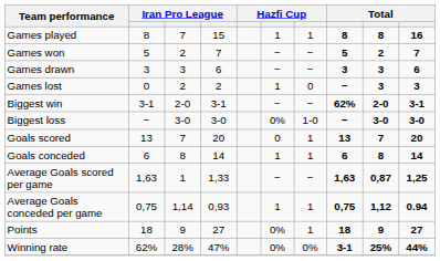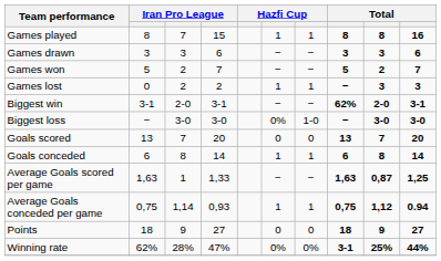 <table class="wikitable" style="font-size: 95%; text-align: center;">
 <tr>
 <th rowspan=2 width="258">Team performance</th>
 <th colspan=3><strong><a href='#'>Iran Pro League</a></strong></th>
 <th colspan=3><strong><a href='#'>Hazfi Cup</a></strong></th>
 <th colspan=3>Total</th>
 </tr>
 <tr>
 <th width="60"></th>
 <th width="60"></th>
 <th width="60"></th>
 <th width="60"></th>
 <th width="60"></th>
 <th width="60"></th>
 <th width="60"></th>
 <th width="60"></th>
 <th width="60"></th>
 </tr>
 <tr>
 <td align=left>Games played</td>
 <td>8</td>
 <td>7</td>
 <td>15</td>
 <td></td>
 <td>1</td>
 <td>1</td>
 <td><strong>8</strong></td>
 <td><strong>8</strong></td>
 <td><strong>16</strong></td>
 </tr>
 <tr>
+<td align=left>Games drawn</td>
+<td>3</td>
+<td>3</td>
+<td>6</td>
+<td></td>
+<td>−</td>
+<td>−</td>
+<td><strong>3</strong></td>
+<td><strong>3</strong></td>
+<td><strong>6</strong></td>
+</tr>
+<tr>
 <td align=left>Games won</td>
 <td>5</td>
 <td>2</td>
 <td>7</td>
 <td></td>
 <td>−</td>
 <td>−</td>
 <td><strong>5</strong></td>
 <td><strong>2</strong></td>
 <td><strong>7</strong></td>
 </tr>
 <tr>
-<td align=left>Games drawn</td>
-<td>3</td>
-<td>3</td>
-<td>6</td>
-<td></td>
-<td>−</td>
-<td>−</td>
-<td><strong>3</strong></td>
-<td><strong>3</strong></td>
-<td><strong>6</strong></td>
-</tr>
-<tr>
 <td align=left>Games lost</td>
 <td>0</td>
 <td>2</td>
 <td>2</td>
 <td></td>
 <td>1</td>
-<td>0</td>
+<td>1</td>
 <td><strong>−</strong></td>
 <td><strong>3</strong></td>
 <td><strong>3</strong></td>
 </tr>
 <tr>
 <td align=left>Biggest win</td>
 <td>3-1</td>
 <td>2-0</td>
 <td>3-1</td>
 <td></td>
 <td>−</td>
 <td>−</td>
 <td><strong>62%</strong></td>
 <td><strong>2-0</strong></td>
 <td><strong>3-1</strong></td>
 </tr>
 <tr>
 <td align=left>Biggest loss</td>
 <td>−</td>
 <td>3-0</td>
 <td>3-0</td>
 <td></td>
 <td>0%</td>
 <td>1-0</td>
 <td><strong>−</strong></td>
 <td><strong>3-0</strong></td>
 <td><strong>3-0</strong></td>
 </tr>
 <tr>
 <td align=left>Goals scored</td>
 <td>13</td>
 <td>7</td>
 <td>20</td>
 <td></td>
 <td>0</td>
-<td>1</td>
+<td>0</td>
 <td><strong>13</strong></td>
 <td><strong>7</strong></td>
 <td><strong>20</strong></td>
 </tr>
 <tr>
 <td align=left>Goals conceded</td>
 <td>6</td>
 <td>8</td>
 <td>14</td>
 <td></td>
 <td>1</td>
 <td>1</td>
 <td><strong>6</strong></td>
 <td><strong>8</strong></td>
 <td><strong>14</strong></td>
 </tr>
 <tr>
 <td align=left>Average Goals scored per game</td>
 <td>1,63</td>
 <td>1</td>
 <td>1,33</td>
 <td></td>
 <td>−</td>
 <td>−</td>
 <td><strong>1,63 </strong></td>
 <td><strong>0,87</strong></td>
 <td><strong>1,25</strong></td>
 </tr>
 <tr>
 <td align=left>Average Goals conceded per game</td>
 <td>0,75</td>
 <td>1,14</td>
 <td>0,93</td>
 <td></td>
 <td>1</td>
 <td>1</td>
 <td><strong>0,75</strong></td>
 <td><strong>1,12</strong></td>
 <td><strong>0.94</strong></td>
 </tr>
 <tr>
 <td align=left>Points</td>
 <td>18</td>
 <td>9</td>
 <td>27</td>
 <td></td>
-<td>0%</td>
-<td>1</td>
+<td>0</td>
+<td>0</td>
 <td><strong>18</strong></td>
 <td><strong>9</strong></td>
 <td><strong>27</strong></td>
 </tr>
 <tr>
 <td align=left>Winning rate</td>
 <td>62%</td>
 <td>28%</td>
 <td>47%</td>
 <td></td>
 <td>0%</td>
 <td>0%</td>
 <td><strong>3-1</strong></td>
 <td><strong>25%</strong></td>
 <td><strong>44%</strong></td>
 </tr>
 <tr>
 </tr>
 </table>
